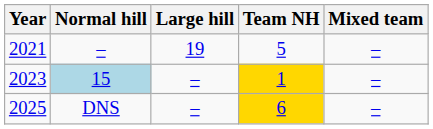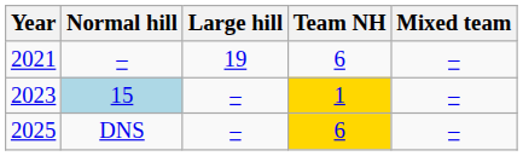 <table class="wikitable" "text-align:center;">
 <tr>
 <th>Year</th>
 <th>Normal hill</th>
 <th>Large hill</th>
 <th>Team NH</th>
 <th>Mixed team</th>
 </tr>
 <tr align=center>
 <td><a href='#'>2021</a></td>
 <td><a href='#'>–</a></td>
 <td><a href='#'>19</a></td>
-<td><a href='#'>5</a></td>
+<td><a href='#'>6</a></td>
 <td><a href='#'>–</a></td>
 </tr>
 <tr align=center>
 <td><a href='#'>2023</a></td>
 <td style="background: lightblue;"><a href='#'>15</a></td>
 <td><a href='#'>–</a></td>
 <td bgcolor=gold><a href='#'>1</a></td>
 <td><a href='#'>–</a></td>
 </tr>
 <tr align=center>
 <td><a href='#'>2025</a></td>
 <td><a href='#'>DNS</a></td>
 <td><a href='#'>–</a></td>
 <td bgcolor=gold><a href='#'>6</a></td>
 <td><a href='#'>–</a></td>
 </tr>
 </table>
